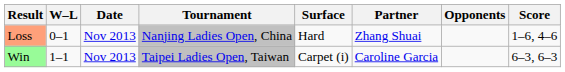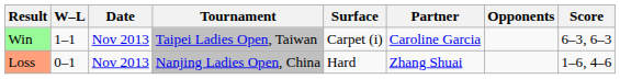 <table class="sortable wikitable">
 <tr>
 <th>Result</th>
 <th class="unsortable">W–L</th>
 <th>Date</th>
 <th>Tournament</th>
 <th>Surface</th>
 <th>Partner</th>
 <th>Opponents</th>
 <th class="unsortable">Score</th>
 </tr>
 <tr>
+<td style="background:#98fb98;">Win</td>
+<td>1–1</td>
+<td><a href='#'>Nov 2013</a></td>
+<td style="background:silver;"><a href='#'>Taipei Ladies Open</a>, Taiwan</td>
+<td>Carpet (i)</td>
+<td> <a href='#'>Caroline Garcia</a></td>
+<td></td>
+<td>6–3, 6–3</td>
+</tr>
+<tr>
 <td style="background:#ffa07a;">Loss</td>
 <td>0–1</td>
 <td><a href='#'>Nov 2013</a></td>
 <td style="background:silver;"><a href='#'>Nanjing Ladies Open</a>, China</td>
 <td>Hard</td>
 <td> <a href='#'>Zhang Shuai</a></td>
 <td></td>
 <td>1–6, 4–6</td>
 </tr>
-<tr>
-<td style="background:#98fb98;">Win</td>
-<td>1–1</td>
-<td><a href='#'>Nov 2013</a></td>
-<td style="background:silver;"><a href='#'>Taipei Ladies Open</a>, Taiwan</td>
-<td>Carpet (i)</td>
-<td> <a href='#'>Caroline Garcia</a></td>
-<td></td>
-<td>6–3, 6–3</td>
-</tr>
 </table>
